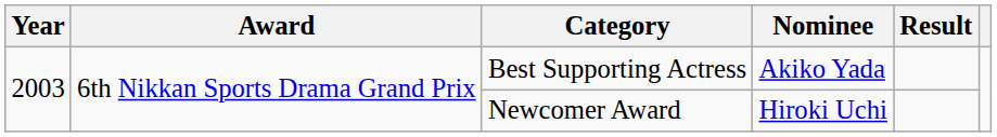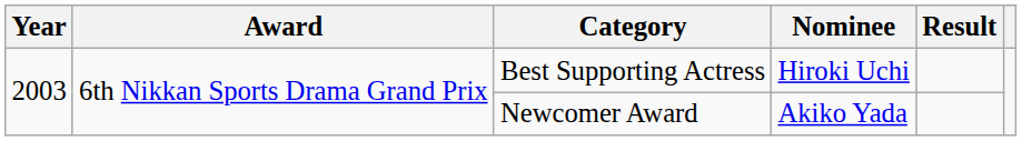 <table class="wikitable plainrowheaders">
 <tr>
 <th>Year</th>
 <th>Award</th>
 <th>Category</th>
 <th>Nominee</th>
 <th>Result</th>
 <th></th>
 </tr>
 <tr>
 <td rowspan="2">2003</td>
 <td rowspan="2">6th <a href='#'>Nikkan Sports Drama Grand Prix</a></td>
 <td>Best Supporting Actress</td>
-<td><a href='#'>Akiko Yada</a></td>
+<td><a href='#'>Hiroki Uchi</a></td>
 <td></td>
 <td rowspan="2"></td>
 </tr>
 <tr>
 <td>Newcomer Award</td>
-<td><a href='#'>Hiroki Uchi</a></td>
+<td><a href='#'>Akiko Yada</a></td>
 <td></td>
 </tr>
 </table>
